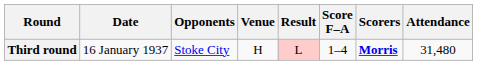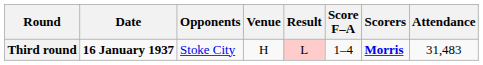 <table class="wikitable plainrowheaders" style="text-align:center">
 <tr>
 <th scope="col">Round</th>
 <th scope="col">Date</th>
 <th scope="col">Opponents</th>
 <th scope="col">Venue</th>
 <th scope="col">Result</th>
 <th scope="col">Score<br>F–A</th>
 <th scope="col">Scorers</th>
 <th scope="col">Attendance</th>
 </tr>
 <tr>
 <th scope="row">Third round</th>
-<td align="left">16 January 1937</td>
+<td align="left"><strong>16 January 1937</strong></td>
 <td align="left"><a href='#'>Stoke City</a></td>
 <td>H</td>
 <td style=background:#fcc>L</td>
 <td>1–4</td>
 <td align="left"><strong><a href='#'>Morris</a></strong></td>
-<td>31,480</td>
+<td>31,483</td>
 </tr>
 </table>
